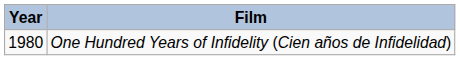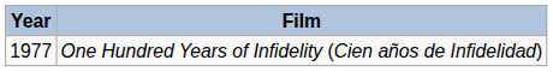 <table class="wikitable" style="font-size:90%;">
 <tr>
 <th style="background:#B0C4DE;">Year</th>
 <th style="background:#B0C4DE;">Film</th>
 </tr>
 <tr>
-<td>1980</td>
+<td>1977</td>
 <td><em>One Hundred Years of Infidelity</em> (<em>Cien años de Infidelidad</em>)</td>
 </tr>
 </table>
